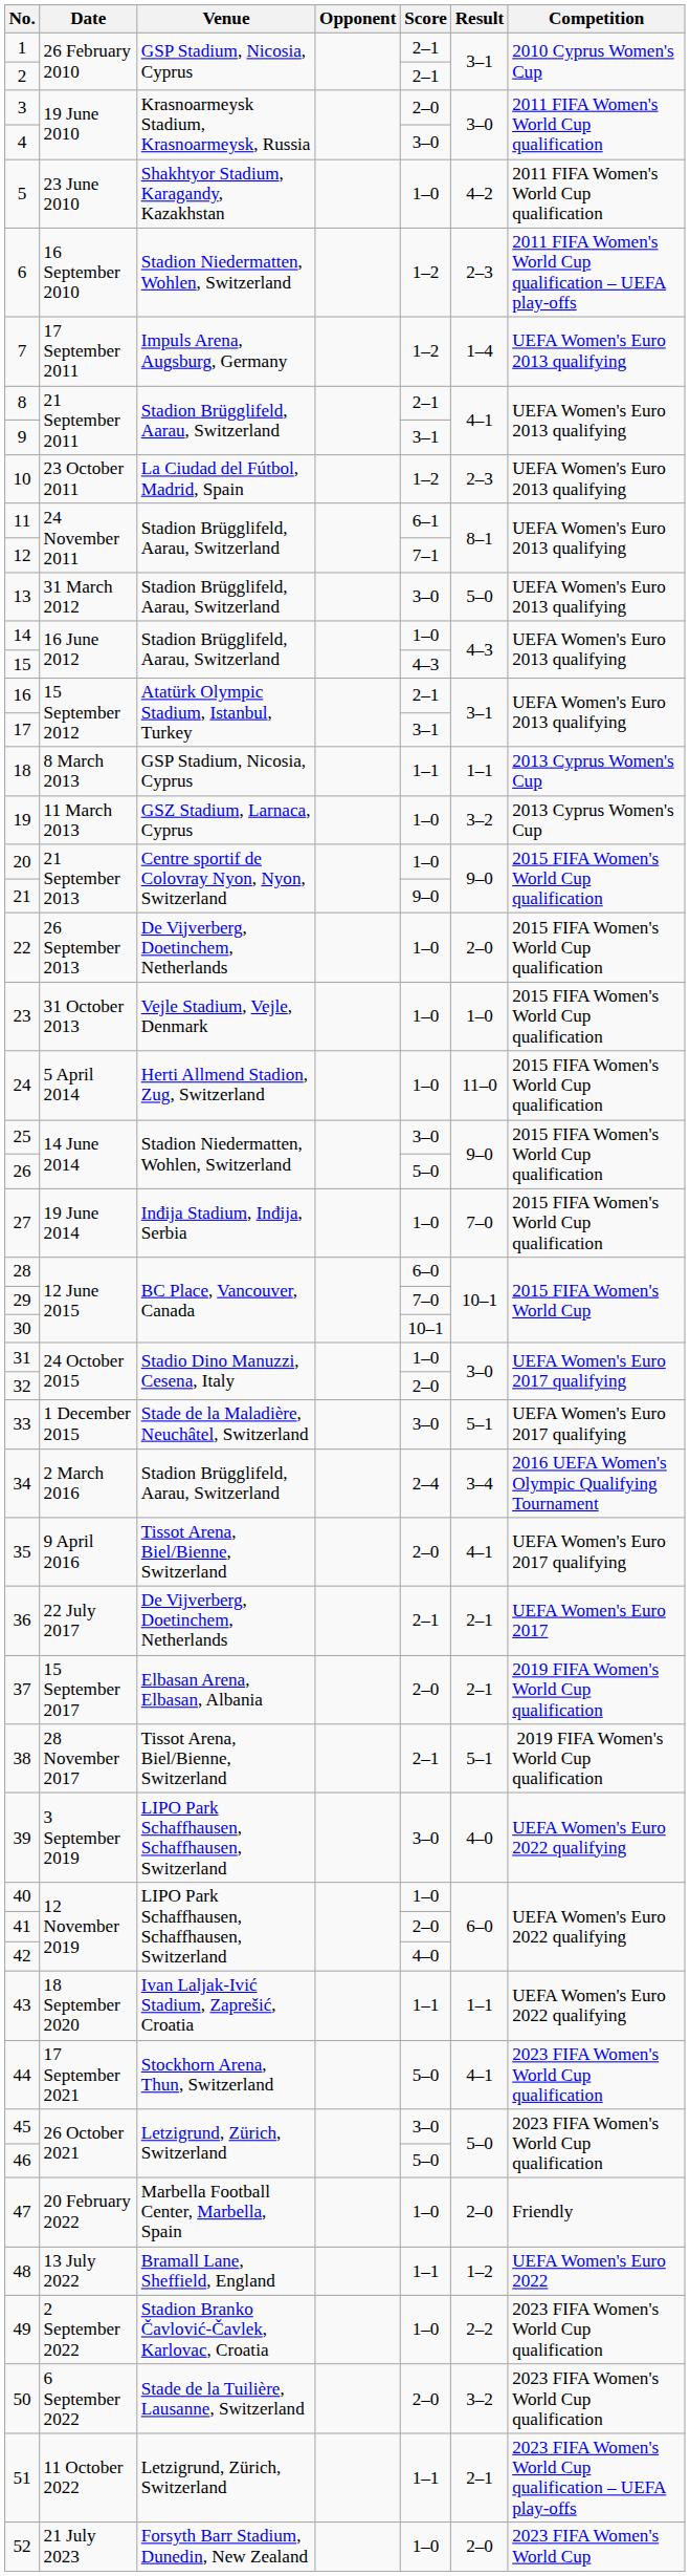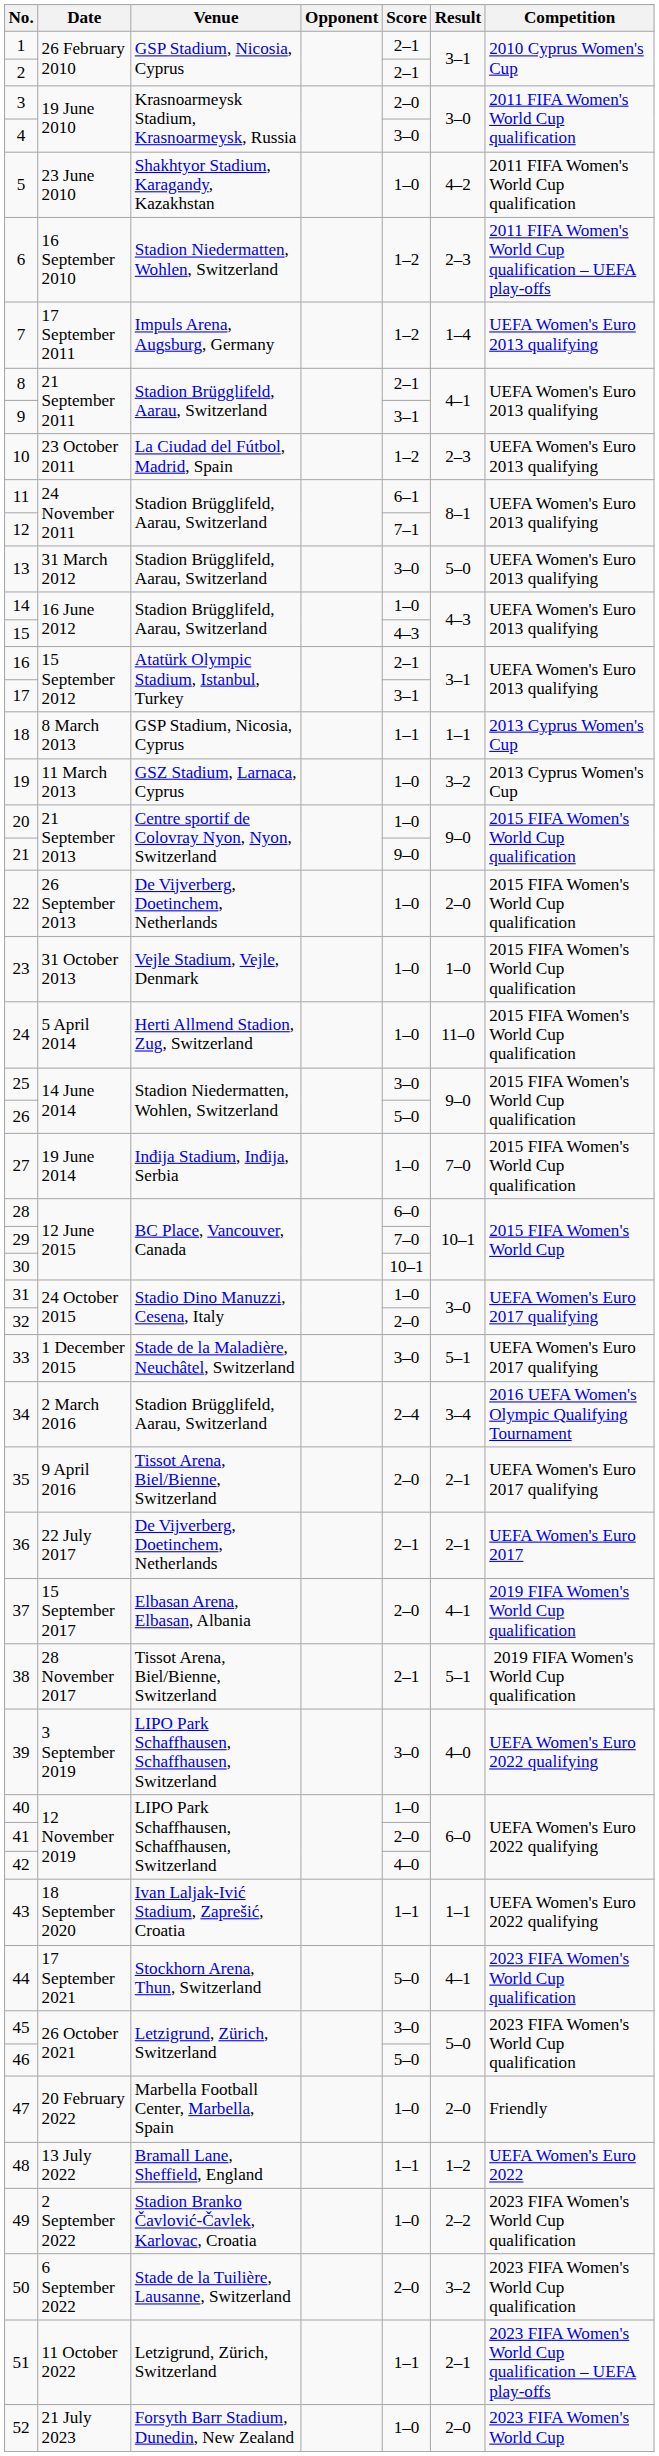 <table class="wikitable sortable">
 <tr>
 <th scope="col">No.</th>
 <th scope="col">Date</th>
 <th scope="col">Venue</th>
 <th scope="col">Opponent</th>
 <th scope="col">Score</th>
 <th scope="col">Result</th>
 <th scope="col">Competition</th>
 </tr>
 <tr>
 <td style="text-align:center">1</td>
 <td rowspan="2">26 February 2010</td>
 <td rowspan="2"><a href='#'>GSP Stadium</a>, <a href='#'>Nicosia</a>, Cyprus</td>
 <td rowspan="2"></td>
 <td style="text-align:center">2–1</td>
 <td rowspan="2" style="text-align:center">3–1</td>
 <td rowspan="2"><a href='#'>2010 Cyprus Women's Cup</a></td>
 </tr>
 <tr>
 <td style="text-align:center">2</td>
 <td style="text-align:center">2–1</td>
 </tr>
 <tr>
 <td style="text-align:center">3</td>
 <td rowspan="2">19 June 2010</td>
 <td rowspan="2">Krasnoarmeysk Stadium, <a href='#'>Krasnoarmeysk</a>, Russia</td>
 <td rowspan="2"></td>
 <td style="text-align:center">2–0</td>
 <td rowspan="2" style="text-align:center">3–0</td>
 <td rowspan="2"><a href='#'>2011 FIFA Women's World Cup qualification</a></td>
 </tr>
 <tr>
 <td style="text-align:center">4</td>
 <td style="text-align:center">3–0</td>
 </tr>
 <tr>
 <td style="text-align:center">5</td>
 <td>23 June 2010</td>
 <td><a href='#'>Shakhtyor Stadium</a>, <a href='#'>Karagandy</a>, Kazakhstan</td>
 <td></td>
 <td style="text-align:center">1–0</td>
 <td style="text-align:center">4–2</td>
 <td>2011 FIFA Women's World Cup qualification</td>
 </tr>
 <tr>
 <td style="text-align:center">6</td>
 <td>16 September 2010</td>
 <td><a href='#'>Stadion Niedermatten</a>, <a href='#'>Wohlen</a>, Switzerland</td>
 <td></td>
 <td style="text-align:center">1–2</td>
 <td style="text-align:center">2–3</td>
 <td><a href='#'>2011 FIFA Women's World Cup qualification – UEFA play-offs</a></td>
 </tr>
 <tr>
 <td style="text-align:center">7</td>
 <td>17 September 2011</td>
 <td><a href='#'>Impuls Arena</a>, <a href='#'>Augsburg</a>, Germany</td>
 <td></td>
 <td style="text-align:center">1–2</td>
 <td style="text-align:center">1–4</td>
 <td><a href='#'>UEFA Women's Euro 2013 qualifying</a></td>
 </tr>
 <tr>
 <td style="text-align:center">8</td>
 <td rowspan="2">21 September 2011</td>
 <td rowspan="2"><a href='#'>Stadion Brügglifeld</a>, <a href='#'>Aarau</a>, Switzerland</td>
 <td rowspan="2"></td>
 <td style="text-align:center">2–1</td>
 <td rowspan="2" style="text-align:center">4–1</td>
 <td rowspan="2">UEFA Women's Euro 2013 qualifying</td>
 </tr>
 <tr>
 <td style="text-align:center">9</td>
 <td style="text-align:center">3–1</td>
 </tr>
 <tr>
 <td style="text-align:center">10</td>
 <td>23 October 2011</td>
 <td><a href='#'>La Ciudad del Fútbol</a>, <a href='#'>Madrid</a>, Spain</td>
 <td></td>
 <td style="text-align:center">1–2</td>
 <td style="text-align:center">2–3</td>
 <td>UEFA Women's Euro 2013 qualifying</td>
 </tr>
 <tr>
 <td style="text-align:center">11</td>
 <td rowspan="2">24 November 2011</td>
 <td rowspan="2">Stadion Brügglifeld, Aarau, Switzerland</td>
 <td rowspan="2"></td>
 <td style="text-align:center">6–1</td>
 <td rowspan="2" style="text-align:center">8–1</td>
 <td rowspan="2">UEFA Women's Euro 2013 qualifying</td>
 </tr>
 <tr>
 <td style="text-align:center">12</td>
 <td style="text-align:center">7–1</td>
 </tr>
 <tr>
 <td style="text-align:center">13</td>
 <td>31 March 2012</td>
 <td>Stadion Brügglifeld, Aarau, Switzerland</td>
 <td></td>
 <td style="text-align:center">3–0</td>
 <td style="text-align:center">5–0</td>
 <td>UEFA Women's Euro 2013 qualifying</td>
 </tr>
 <tr>
 <td style="text-align:center">14</td>
 <td rowspan="2">16 June 2012</td>
 <td rowspan="2">Stadion Brügglifeld, Aarau, Switzerland</td>
 <td rowspan="2"></td>
 <td style="text-align:center">1–0</td>
 <td rowspan="2" style="text-align:center">4–3</td>
 <td rowspan="2">UEFA Women's Euro 2013 qualifying</td>
 </tr>
 <tr>
 <td style="text-align:center">15</td>
 <td style="text-align:center">4–3</td>
 </tr>
 <tr>
 <td style="text-align:center">16</td>
 <td rowspan="2">15 September 2012</td>
 <td rowspan="2"><a href='#'>Atatürk Olympic Stadium</a>, <a href='#'>Istanbul</a>, Turkey</td>
 <td rowspan="2"></td>
 <td style="text-align:center">2–1</td>
 <td rowspan="2" style="text-align:center">3–1</td>
 <td rowspan="2">UEFA Women's Euro 2013 qualifying</td>
 </tr>
 <tr>
 <td style="text-align:center">17</td>
 <td style="text-align:center">3–1</td>
 </tr>
 <tr>
 <td style="text-align:center">18</td>
 <td>8 March 2013</td>
 <td>GSP Stadium, Nicosia, Cyprus</td>
 <td></td>
 <td style="text-align:center">1–1</td>
 <td style="text-align:center">1–1</td>
 <td><a href='#'>2013 Cyprus Women's Cup</a></td>
 </tr>
 <tr>
 <td style="text-align:center">19</td>
 <td>11 March 2013</td>
 <td><a href='#'>GSZ Stadium</a>, <a href='#'>Larnaca</a>, Cyprus</td>
 <td></td>
 <td style="text-align:center">1–0</td>
 <td style="text-align:center">3–2</td>
 <td>2013 Cyprus Women's Cup</td>
 </tr>
 <tr>
 <td style="text-align:center">20</td>
 <td rowspan="2">21 September 2013</td>
 <td rowspan="2"><a href='#'>Centre sportif de Colovray Nyon</a>, <a href='#'>Nyon</a>, Switzerland</td>
 <td rowspan="2"></td>
 <td style="text-align:center">1–0</td>
 <td rowspan="2" style="text-align:center">9–0</td>
 <td rowspan="2"><a href='#'>2015 FIFA Women's World Cup qualification</a></td>
 </tr>
 <tr>
 <td style="text-align:center">21</td>
 <td style="text-align:center">9–0</td>
 </tr>
 <tr>
 <td style="text-align:center">22</td>
 <td>26 September 2013</td>
 <td><a href='#'>De Vijverberg</a>, <a href='#'>Doetinchem</a>, Netherlands</td>
 <td></td>
 <td style="text-align:center">1–0</td>
 <td style="text-align:center">2–0</td>
 <td>2015 FIFA Women's World Cup qualification</td>
 </tr>
 <tr>
 <td style="text-align:center">23</td>
 <td>31 October 2013</td>
 <td><a href='#'>Vejle Stadium</a>, <a href='#'>Vejle</a>, Denmark</td>
 <td></td>
 <td style="text-align:center">1–0</td>
 <td style="text-align:center">1–0</td>
 <td>2015 FIFA Women's World Cup qualification</td>
 </tr>
 <tr>
 <td style="text-align:center">24</td>
 <td>5 April 2014</td>
 <td><a href='#'>Herti Allmend Stadion</a>, <a href='#'>Zug</a>, Switzerland</td>
 <td></td>
 <td style="text-align:center">1–0</td>
 <td style="text-align:center">11–0</td>
 <td>2015 FIFA Women's World Cup qualification</td>
 </tr>
 <tr>
 <td style="text-align:center">25</td>
 <td rowspan="2">14 June 2014</td>
 <td rowspan="2">Stadion Niedermatten, Wohlen, Switzerland</td>
 <td rowspan="2"></td>
 <td style="text-align:center">3–0</td>
 <td rowspan="2" style="text-align:center">9–0</td>
 <td rowspan="2">2015 FIFA Women's World Cup qualification</td>
 </tr>
 <tr>
 <td style="text-align:center">26</td>
 <td style="text-align:center">5–0</td>
 </tr>
 <tr>
 <td style="text-align:center">27</td>
 <td>19 June 2014</td>
 <td><a href='#'>Inđija Stadium</a>, <a href='#'>Inđija</a>, Serbia</td>
 <td></td>
 <td style="text-align:center">1–0</td>
 <td style="text-align:center">7–0</td>
 <td>2015 FIFA Women's World Cup qualification</td>
 </tr>
 <tr>
 <td style="text-align:center">28</td>
 <td rowspan="3">12 June 2015</td>
 <td rowspan="3"><a href='#'>BC Place</a>, <a href='#'>Vancouver</a>, Canada</td>
 <td rowspan="3"></td>
 <td style="text-align:center">6–0</td>
 <td rowspan="3" style="text-align:center">10–1</td>
 <td rowspan="3"><a href='#'>2015 FIFA Women's World Cup</a></td>
 </tr>
 <tr>
 <td style="text-align:center">29</td>
 <td style="text-align:center">7–0</td>
 </tr>
 <tr>
 <td style="text-align:center">30</td>
 <td style="text-align:center">10–1</td>
 </tr>
 <tr>
 <td style="text-align:center">31</td>
 <td rowspan="2">24 October 2015</td>
 <td rowspan="2"><a href='#'>Stadio Dino Manuzzi</a>, <a href='#'>Cesena</a>, Italy</td>
 <td rowspan="2"></td>
 <td style="text-align:center">1–0</td>
 <td rowspan="2" style="text-align:center">3–0</td>
 <td rowspan="2"><a href='#'>UEFA Women's Euro 2017 qualifying</a></td>
 </tr>
 <tr>
 <td style="text-align:center">32</td>
 <td style="text-align:center">2–0</td>
 </tr>
 <tr>
 <td style="text-align:center">33</td>
 <td>1 December 2015</td>
 <td><a href='#'>Stade de la Maladière</a>, <a href='#'>Neuchâtel</a>, Switzerland</td>
 <td></td>
 <td style="text-align:center">3–0</td>
 <td style="text-align:center">5–1</td>
 <td>UEFA Women's Euro 2017 qualifying</td>
 </tr>
 <tr>
 <td style="text-align:center">34</td>
 <td>2 March 2016</td>
 <td>Stadion Brügglifeld, Aarau, Switzerland</td>
 <td></td>
 <td style="text-align:center">2–4</td>
 <td style="text-align:center">3–4</td>
 <td><a href='#'>2016 UEFA Women's Olympic Qualifying Tournament</a></td>
 </tr>
 <tr>
 <td style="text-align:center">35</td>
 <td>9 April 2016</td>
 <td><a href='#'>Tissot Arena</a>, <a href='#'>Biel/Bienne</a>, Switzerland</td>
 <td></td>
 <td style="text-align:center">2–0</td>
-<td style="text-align:center">4–1</td>
+<td style="text-align:center">2–1</td>
 <td>UEFA Women's Euro 2017 qualifying</td>
 </tr>
 <tr>
 <td style="text-align:center">36</td>
 <td>22 July 2017</td>
 <td><a href='#'>De Vijverberg</a>, <a href='#'>Doetinchem</a>, Netherlands</td>
 <td></td>
 <td style="text-align:center">2–1</td>
 <td style="text-align:center">2–1</td>
 <td><a href='#'>UEFA Women's Euro 2017</a></td>
 </tr>
 <tr>
 <td style="text-align:center">37</td>
 <td>15 September 2017</td>
 <td><a href='#'>Elbasan Arena</a>, <a href='#'>Elbasan</a>, Albania</td>
 <td></td>
 <td style="text-align:center">2–0</td>
-<td style="text-align:center">2–1</td>
+<td style="text-align:center">4–1</td>
 <td><a href='#'>2019 FIFA Women's World Cup qualification</a></td>
 </tr>
 <tr>
 <td style="text-align:center">38</td>
 <td>28 November 2017</td>
 <td>Tissot Arena, Biel/Bienne, Switzerland</td>
 <td></td>
 <td style="text-align:center">2–1</td>
 <td style="text-align:center">5–1</td>
 <td> 2019 FIFA Women's World Cup qualification</td>
 </tr>
 <tr>
 <td style="text-align:center">39</td>
 <td>3 September 2019</td>
 <td><a href='#'>LIPO Park Schaffhausen</a>, <a href='#'>Schaffhausen</a>, Switzerland</td>
 <td></td>
 <td style="text-align:center">3–0</td>
 <td style="text-align:center">4–0</td>
 <td><a href='#'>UEFA Women's Euro 2022 qualifying</a></td>
 </tr>
 <tr>
 <td style="text-align:center">40</td>
 <td rowspan="3">12 November 2019</td>
 <td rowspan="3">LIPO Park Schaffhausen, Schaffhausen, Switzerland</td>
 <td rowspan="3"></td>
 <td style="text-align:center">1–0</td>
 <td rowspan="3" style="text-align:center">6–0</td>
 <td rowspan="3">UEFA Women's Euro 2022 qualifying</td>
 </tr>
 <tr>
 <td style="text-align:center">41</td>
 <td style="text-align:center">2–0</td>
 </tr>
 <tr>
 <td style="text-align:center">42</td>
 <td style="text-align:center">4–0</td>
 </tr>
 <tr>
 <td style="text-align:center">43</td>
 <td>18 September 2020</td>
 <td><a href='#'>Ivan Laljak-Ivić Stadium</a>, <a href='#'>Zaprešić</a>, Croatia</td>
 <td></td>
 <td style="text-align:center">1–1</td>
 <td style="text-align:center">1–1</td>
 <td>UEFA Women's Euro 2022 qualifying</td>
 </tr>
 <tr>
 <td style="text-align:center">44</td>
 <td>17 September 2021</td>
 <td><a href='#'>Stockhorn Arena</a>, <a href='#'>Thun</a>, Switzerland</td>
 <td></td>
 <td style="text-align:center">5–0</td>
 <td style="text-align:center">4–1</td>
 <td><a href='#'>2023 FIFA Women's World Cup qualification</a></td>
 </tr>
 <tr>
 <td style="text-align:center">45</td>
 <td rowspan="2">26 October 2021</td>
 <td rowspan="2"><a href='#'>Letzigrund</a>, <a href='#'>Zürich</a>, Switzerland</td>
 <td rowspan="2"></td>
 <td style="text-align:center">3–0</td>
 <td rowspan="2" style="text-align:center">5–0</td>
 <td rowspan="2">2023 FIFA Women's World Cup qualification</td>
 </tr>
 <tr>
 <td style="text-align:center">46</td>
 <td style="text-align:center">5–0</td>
 </tr>
 <tr>
 <td style="text-align:center">47</td>
 <td>20 February 2022</td>
 <td>Marbella Football Center, <a href='#'>Marbella</a>, Spain</td>
 <td></td>
 <td style="text-align:center">1–0</td>
 <td style="text-align:center">2–0</td>
 <td>Friendly</td>
 </tr>
 <tr>
 <td style="text-align:center">48</td>
 <td>13 July 2022</td>
 <td><a href='#'>Bramall Lane</a>, <a href='#'>Sheffield</a>, England</td>
 <td></td>
 <td style="text-align:center">1–1</td>
 <td style="text-align:center">1–2</td>
 <td><a href='#'>UEFA Women's Euro 2022</a></td>
 </tr>
 <tr>
 <td style="text-align:center">49</td>
 <td>2 September 2022</td>
 <td><a href='#'>Stadion Branko Čavlović-Čavlek</a>, <a href='#'>Karlovac</a>, Croatia</td>
 <td></td>
 <td style="text-align:center">1–0</td>
 <td style="text-align:center">2–2</td>
 <td>2023 FIFA Women's World Cup qualification</td>
 </tr>
 <tr>
 <td style="text-align:center">50</td>
 <td>6 September 2022</td>
 <td><a href='#'>Stade de la Tuilière</a>, <a href='#'>Lausanne</a>, Switzerland</td>
 <td></td>
 <td style="text-align:center">2–0</td>
 <td style="text-align:center">3–2</td>
 <td>2023 FIFA Women's World Cup qualification</td>
 </tr>
 <tr>
 <td style="text-align:center">51</td>
 <td>11 October 2022</td>
 <td>Letzigrund, Zürich, Switzerland</td>
 <td></td>
 <td style="text-align:center">1–1</td>
 <td style="text-align:center">2–1 </td>
 <td><a href='#'>2023 FIFA Women's World Cup qualification – UEFA play-offs</a></td>
 </tr>
 <tr>
 <td style="text-align:center">52</td>
 <td>21 July 2023</td>
 <td><a href='#'>Forsyth Barr Stadium</a>, <a href='#'>Dunedin</a>, New Zealand</td>
 <td></td>
 <td style="text-align:center">1–0</td>
 <td style="text-align:center">2–0</td>
 <td><a href='#'>2023 FIFA Women's World Cup</a></td>
 </tr>
 <tr>
 </tr>
 </table>
